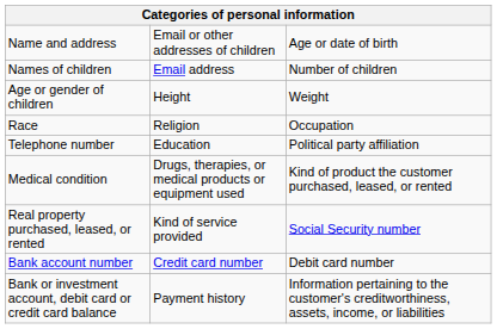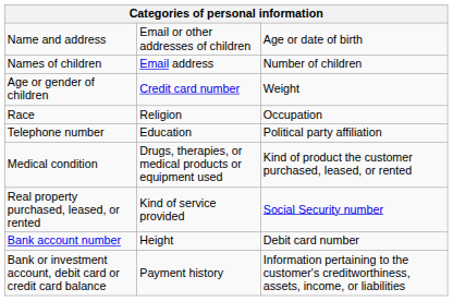 <table class="wikitable">
 <tr>
 <th colspan="3">Categories of personal information</th>
 </tr>
 <tr>
 <td>Name and address</td>
 <td>Email or other addresses of children</td>
 <td>Age or date of birth</td>
 </tr>
 <tr>
 <td>Names of children</td>
 <td><a href='#'>Email</a> address</td>
 <td>Number of children</td>
 </tr>
 <tr>
 <td>Age or gender of children</td>
-<td>Height</td>
+<td><a href='#'>Credit card number</a></td>
 <td>Weight</td>
 </tr>
 <tr>
 <td>Race</td>
 <td>Religion</td>
 <td>Occupation</td>
 </tr>
 <tr>
 <td>Telephone number</td>
 <td>Education</td>
 <td>Political party affiliation</td>
 </tr>
 <tr>
 <td>Medical condition</td>
 <td>Drugs, therapies, or medical products or equipment used</td>
 <td>Kind of product the customer purchased, leased, or rented</td>
 </tr>
 <tr>
 <td>Real property purchased, leased, or rented</td>
 <td>Kind of service provided</td>
 <td><a href='#'>Social Security number</a></td>
 </tr>
 <tr>
 <td><a href='#'>Bank account number</a></td>
-<td><a href='#'>Credit card number</a></td>
+<td>Height</td>
 <td>Debit card number</td>
 </tr>
 <tr>
 <td>Bank or investment account, debit card or credit card balance</td>
 <td>Payment history</td>
 <td>Information pertaining to the customer's creditworthiness, assets, income, or liabilities</td>
 </tr>
 </table>
